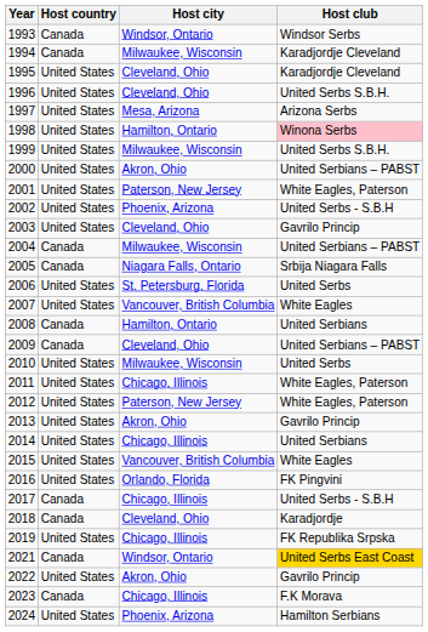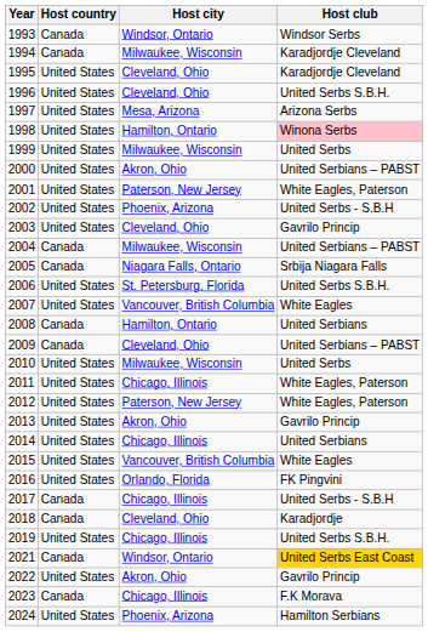 <table class="wikitable">
 <tr>
 <th>Year</th>
 <th>Host country</th>
 <th>Host city</th>
 <th>Host club</th>
 </tr>
 <tr>
 <td>1993</td>
 <td>Canada</td>
 <td><a href='#'>Windsor, Ontario</a></td>
 <td>Windsor Serbs</td>
 </tr>
 <tr>
 <td>1994</td>
 <td>Canada</td>
 <td><a href='#'>Milwaukee, Wisconsin</a></td>
 <td>Karadjordje Cleveland</td>
 </tr>
 <tr>
 <td>1995</td>
 <td>United States</td>
 <td><a href='#'>Cleveland, Ohio</a></td>
 <td>Karadjordje Cleveland</td>
 </tr>
 <tr>
 <td>1996</td>
 <td>United States</td>
 <td><a href='#'>Cleveland, Ohio</a></td>
 <td>United Serbs S.B.H.</td>
 </tr>
 <tr>
 <td>1997</td>
 <td>United States</td>
 <td><a href='#'>Mesa, Arizona</a></td>
 <td>Arizona Serbs</td>
 </tr>
 <tr>
 <td>1998</td>
 <td>United States</td>
 <td><a href='#'>Hamilton, Ontario</a></td>
 <td style="background: pink;">Winona Serbs</td>
 </tr>
 <tr>
 <td>1999</td>
 <td>United States</td>
 <td><a href='#'>Milwaukee, Wisconsin</a></td>
-<td>United Serbs S.B.H.</td>
+<td>United Serbs</td>
 </tr>
 <tr>
 <td>2000</td>
 <td>United States</td>
 <td><a href='#'>Akron, Ohio</a></td>
 <td>United Serbians – PABST</td>
 </tr>
 <tr>
 <td>2001</td>
 <td>United States</td>
 <td><a href='#'>Paterson, New Jersey</a></td>
 <td>White Eagles, Paterson</td>
 </tr>
 <tr>
 <td>2002</td>
 <td>United States</td>
 <td><a href='#'>Phoenix, Arizona</a></td>
 <td>United Serbs - S.B.H</td>
 </tr>
 <tr>
 <td>2003</td>
 <td>United States</td>
 <td><a href='#'>Cleveland, Ohio</a></td>
 <td>Gavrilo Princip</td>
 </tr>
 <tr>
 <td>2004</td>
 <td>Canada</td>
 <td><a href='#'>Milwaukee, Wisconsin</a></td>
 <td>United Serbians – PABST</td>
 </tr>
 <tr>
 <td>2005</td>
 <td>Canada</td>
 <td><a href='#'>Niagara Falls, Ontario</a></td>
 <td>Srbija Niagara Falls</td>
 </tr>
 <tr>
 <td>2006</td>
 <td>United States</td>
 <td><a href='#'>St. Petersburg, Florida</a></td>
-<td>United Serbs</td>
+<td>United Serbs S.B.H.</td>
 </tr>
 <tr>
 <td>2007</td>
 <td>United States</td>
 <td><a href='#'>Vancouver, British Columbia</a></td>
 <td>White Eagles</td>
 </tr>
 <tr>
 <td>2008</td>
 <td>Canada</td>
 <td><a href='#'>Hamilton, Ontario</a></td>
 <td>United Serbians</td>
 </tr>
 <tr>
 <td>2009</td>
 <td>Canada</td>
 <td><a href='#'>Cleveland, Ohio</a></td>
 <td>United Serbians – PABST</td>
 </tr>
 <tr>
 <td>2010</td>
 <td>United States</td>
 <td><a href='#'>Milwaukee, Wisconsin</a></td>
 <td>United Serbs</td>
 </tr>
 <tr>
 <td>2011</td>
 <td>United States</td>
 <td><a href='#'>Chicago, Illinois</a></td>
 <td>White Eagles, Paterson</td>
 </tr>
 <tr>
 <td>2012</td>
 <td>United States</td>
 <td><a href='#'>Paterson, New Jersey</a></td>
 <td>White Eagles, Paterson</td>
 </tr>
 <tr>
 <td>2013</td>
 <td>United States</td>
 <td><a href='#'>Akron, Ohio</a></td>
 <td>Gavrilo Princip</td>
 </tr>
 <tr>
 <td>2014</td>
 <td>United States</td>
 <td><a href='#'>Chicago, Illinois</a></td>
 <td>United Serbians</td>
 </tr>
 <tr>
 <td>2015</td>
 <td>United States</td>
 <td><a href='#'>Vancouver, British Columbia</a></td>
 <td>White Eagles</td>
 </tr>
 <tr>
 <td>2016</td>
 <td>United States</td>
 <td><a href='#'>Orlando, Florida</a></td>
 <td>FK Pingvini</td>
 </tr>
 <tr>
 <td>2017</td>
 <td>Canada</td>
 <td><a href='#'>Chicago, Illinois</a></td>
 <td>United Serbs - S.B.H</td>
 </tr>
 <tr>
 <td>2018</td>
 <td>Canada</td>
 <td><a href='#'>Cleveland, Ohio</a></td>
 <td>Karadjordje</td>
 </tr>
 <tr>
 <td>2019</td>
 <td>United States</td>
 <td><a href='#'>Chicago, Illinois</a></td>
-<td>FK Republika Srpska</td>
+<td>United Serbs S.B.H.</td>
 </tr>
 <tr>
 <td>2021</td>
 <td>Canada</td>
 <td><a href='#'>Windsor, Ontario</a></td>
 <td style="background: gold;">United Serbs East Coast</td>
 </tr>
 <tr>
 <td>2022</td>
 <td>United States</td>
 <td><a href='#'>Akron, Ohio</a></td>
 <td>Gavrilo Princip</td>
 </tr>
 <tr>
 <td>2023</td>
 <td>Canada</td>
 <td><a href='#'>Chicago, Illinois</a></td>
 <td>F.K Morava</td>
 </tr>
 <tr>
 <td>2024</td>
 <td>United States</td>
 <td><a href='#'>Phoenix, Arizona</a></td>
 <td>Hamilton Serbians</td>
 </tr>
 </table>
